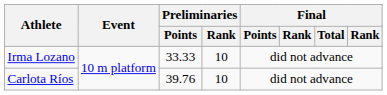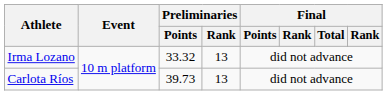 <table class=wikitable style="font-size:90%">
 <tr>
 <th rowspan="2">Athlete</th>
 <th rowspan="2">Event</th>
 <th colspan="2">Preliminaries</th>
 <th colspan="4">Final</th>
 </tr>
 <tr style="font-size:95%">
 <th>Points</th>
 <th>Rank</th>
 <th>Points</th>
 <th>Rank</th>
 <th>Total</th>
 <th>Rank</th>
 </tr>
 <tr align=center>
 <td align=left><a href='#'>Irma Lozano</a></td>
 <td align=left rowspan=3><a href='#'>10 m platform</a></td>
-<td>33.33</td>
-<td>10</td>
+<td>33.32</td>
+<td>13</td>
 <td colspan=4>did not advance</td>
 </tr>
 <tr align=center>
 <td align=left><a href='#'>Carlota Ríos</a></td>
-<td>39.76</td>
-<td>10</td>
+<td>39.73</td>
+<td>13</td>
 <td colspan=4>did not advance</td>
 </tr>
 </table>
